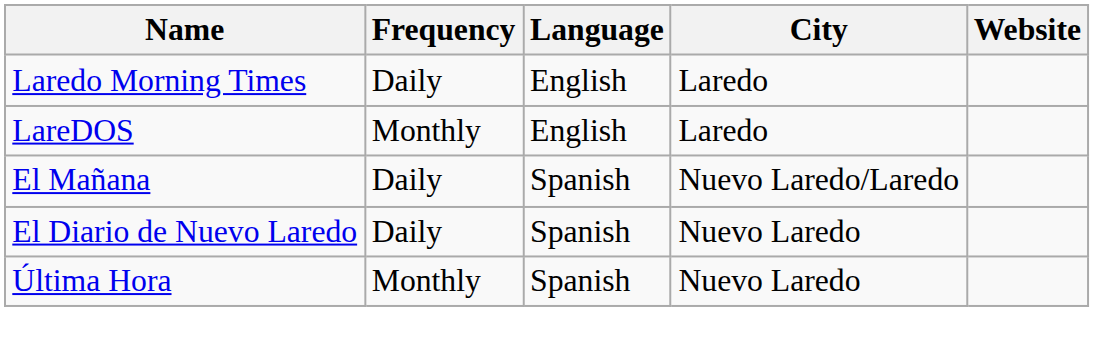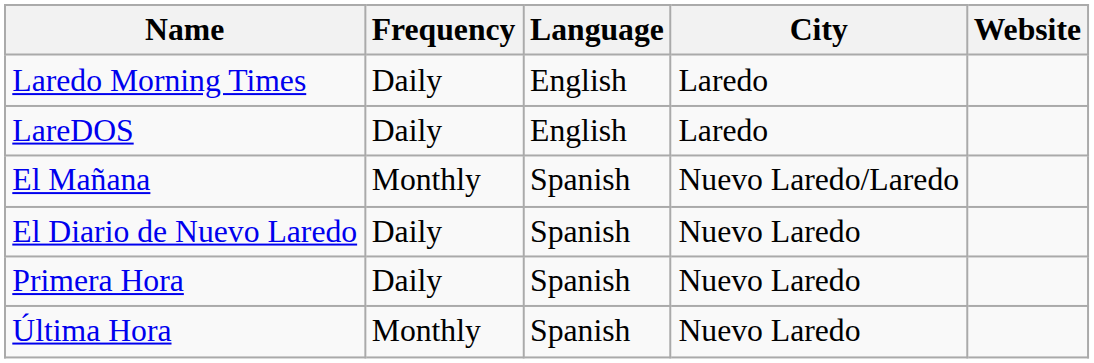 <table class="sortable wikitable">
 <tr>
 <th>Name</th>
 <th>Frequency</th>
 <th>Language</th>
 <th>City</th>
 <th>Website</th>
 </tr>
 <tr style="vertical-align: top; text-align: left;">
 <td><a href='#'>Laredo Morning Times</a></td>
 <td>Daily</td>
 <td>English</td>
 <td>Laredo</td>
 <td></td>
 </tr>
 <tr style="vertical-align: top; text-align: left;">
 <td><a href='#'>LareDOS</a></td>
-<td>Monthly</td>
+<td>Daily</td>
 <td>English</td>
 <td>Laredo</td>
 <td></td>
 </tr>
 <tr style="vertical-align: top; text-align: left;">
 <td><a href='#'>El Mañana</a></td>
-<td>Daily</td>
+<td>Monthly</td>
 <td>Spanish</td>
 <td>Nuevo Laredo/Laredo</td>
 <td></td>
 </tr>
 <tr style="vertical-align: top; text-align: left;">
 <td><a href='#'>El Diario de Nuevo Laredo</a></td>
+<td>Daily</td>
+<td>Spanish</td>
+<td>Nuevo Laredo</td>
+<td></td>
+</tr>
+<tr style="vertical-align: top; text-align: left;">
+<td><a href='#'>Primera Hora</a></td>
 <td>Daily</td>
 <td>Spanish</td>
 <td>Nuevo Laredo</td>
 <td></td>
 </tr>
 <tr style="vertical-align: top; text-align: left;"|>
 <td><a href='#'>Última Hora</a></td>
 <td>Monthly</td>
 <td>Spanish</td>
 <td>Nuevo Laredo</td>
 <td></td>
 </tr>
 </table>
